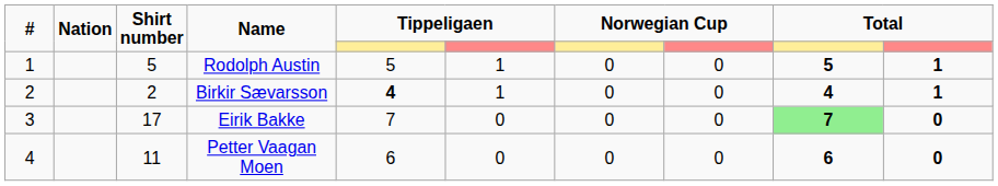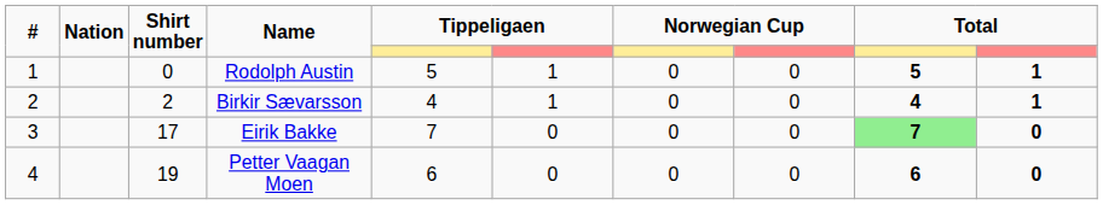 <table class="wikitable" style="font-size: 95%; text-align: center;">
 <tr style="text-align:center;">
 <td rowspan="2"  style="width:5%; "><strong>#</strong></td>
 <td rowspan="2"  style="width:5%; "><strong>Nation</strong></td>
 <td rowspan="2"  style="width:5%; "><strong>Shirt number</strong></td>
 <td rowspan="2"  style="width:15%; "><strong>Name</strong></td>
 <td colspan="2"><strong>Tippeligaen</strong></td>
 <td colspan="2"><strong>Norwegian Cup</strong></td>
 <td colspan="2"><strong>Total</strong></td>
 </tr>
 <tr>
 <th style="width:60px; background:#fe9;"></th>
 <th style="width:60px; background:#ff8888;"></th>
 <th style="width:60px; background:#fe9;"></th>
 <th style="width:60px; background:#ff8888;"></th>
 <th style="width:60px; background:#fe9;"></th>
 <th style="width:60px; background:#ff8888;"></th>
 </tr>
 <tr>
 <td>1</td>
 <td></td>
-<td>5</td>
+<td>0</td>
 <td><a href='#'>Rodolph Austin</a></td>
 <td>5</td>
 <td>1</td>
 <td>0</td>
 <td>0</td>
 <td><strong>5</strong></td>
 <td><strong>1</strong></td>
 </tr>
 <tr>
 <td>2</td>
 <td></td>
 <td>2</td>
 <td><a href='#'>Birkir Sævarsson</a></td>
-<td><strong>4</strong></td>
+<td>4</td>
 <td>1</td>
 <td>0</td>
 <td>0</td>
 <td><strong>4</strong></td>
 <td><strong>1</strong></td>
 </tr>
 <tr>
 <td>3</td>
 <td></td>
 <td>17</td>
 <td><a href='#'>Eirik Bakke</a></td>
 <td>7</td>
 <td>0</td>
 <td>0</td>
 <td>0</td>
 <td style="background: lightgreen;"><strong>7</strong></td>
 <td><strong>0</strong></td>
 </tr>
 <tr>
 <td>4</td>
 <td></td>
-<td>11</td>
+<td>19</td>
 <td><a href='#'>Petter Vaagan Moen</a></td>
 <td>6</td>
 <td>0</td>
 <td>0</td>
 <td>0</td>
 <td><strong>6</strong></td>
 <td><strong>0</strong></td>
 </tr>
 </table>
